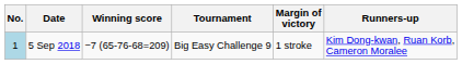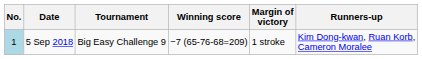 <table class="wikitable" style="font-size:95%;">
 <tr>
 <th>No.</th>
 <th>Date</th>
+<th>Tournament</th>
 <th>Winning score</th>
-<th>Tournament</th>
 <th>Margin of<br>victory</th>
 <th>Runners-up</th>
 </tr>
 <tr>
 <td align=center style="background: lightblue;">1</td>
 <td align=right>5 Sep <a href='#'>2018</a></td>
+<td>Big Easy Challenge 9</td>
 <td>−7 (65-76-68=209)</td>
-<td>Big Easy Challenge 9</td>
 <td>1 stroke</td>
 <td> <a href='#'>Kim Dong-kwan</a>,  <a href='#'>Ruan Korb</a>,<br> <a href='#'>Cameron Moralee</a></td>
 </tr>
 </table>
